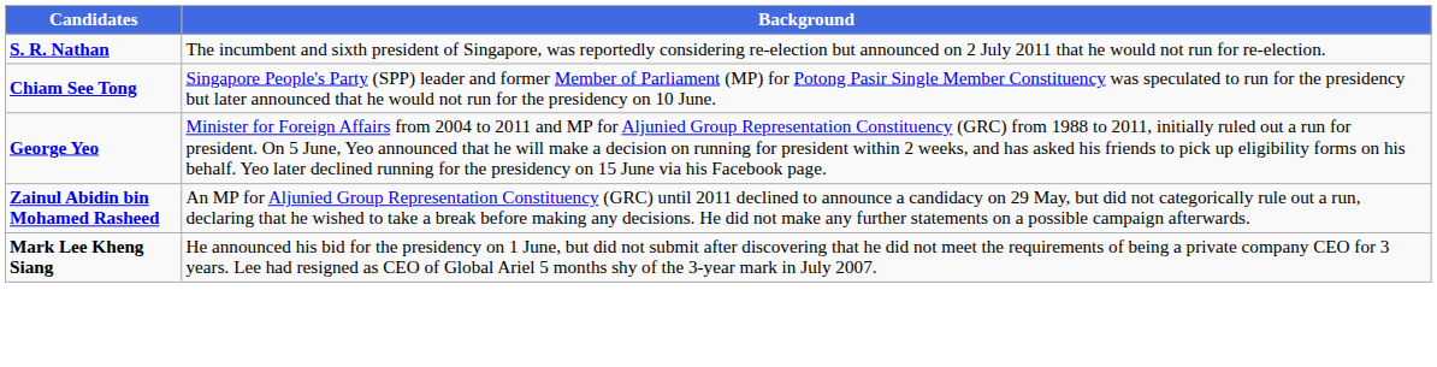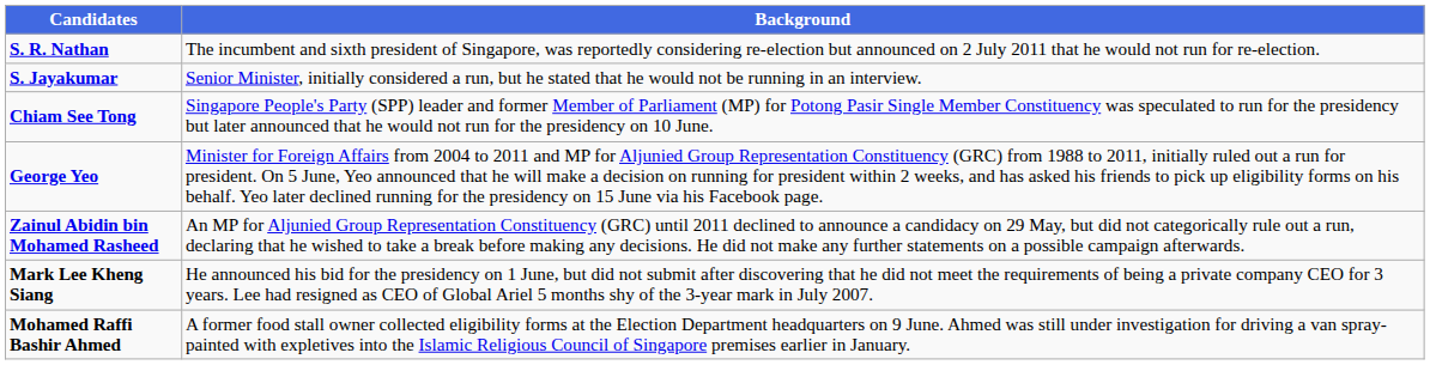 <table class="wikitable">
 <tr>
 <th style="background:RoyalBlue; color: white;">Candidates</th>
 <th style="background:RoyalBlue; color: white;">Background</th>
 </tr>
 <tr>
 <td><strong><a href='#'>S. R. Nathan</a></strong></td>
 <td>The incumbent and sixth president of Singapore, was reportedly considering re-election but announced on 2 July 2011 that he would not run for re-election.</td>
+</tr>
+<tr>
+<td><strong><a href='#'>S. Jayakumar</a></strong></td>
+<td><a href='#'>Senior Minister</a>, initially considered a run, but he stated that he would not be running in an interview.</td>
 </tr>
 <tr>
 <td><strong><a href='#'>Chiam See Tong</a></strong></td>
 <td><a href='#'>Singapore People's Party</a> (SPP) leader and former <a href='#'>Member of Parliament</a> (MP) for <a href='#'>Potong Pasir Single Member Constituency</a> was speculated to run for the presidency but later announced that he would not run for the presidency on 10 June.</td>
 </tr>
 <tr>
 <td><strong><a href='#'>George Yeo</a></strong></td>
 <td><a href='#'>Minister for Foreign Affairs</a> from 2004 to 2011 and MP for <a href='#'>Aljunied Group Representation Constituency</a> (GRC) from 1988 to 2011, initially ruled out a run for president. On 5 June, Yeo announced that he will make a decision on running for president within 2 weeks, and has asked his friends to pick up eligibility forms on his behalf. Yeo later declined running for the presidency on 15 June via his Facebook page.</td>
 </tr>
 <tr>
 <td><strong><a href='#'>Zainul Abidin bin Mohamed Rasheed</a></strong></td>
 <td>An MP for <a href='#'>Aljunied Group Representation Constituency</a> (GRC) until 2011 declined to announce a candidacy on 29 May, but did not categorically rule out a run, declaring that he wished to take a break before making any decisions. He did not make any further statements on a possible campaign afterwards.</td>
 </tr>
 <tr>
 <td><strong>Mark Lee Kheng Siang</strong></td>
 <td>He announced his bid for the presidency on 1 June, but did not submit after discovering that he did not meet the requirements of being a private company CEO for 3 years. Lee had resigned as CEO of Global Ariel 5 months shy of the 3-year mark in July 2007.</td>
 </tr>
+<tr>
+<td><strong>Mohamed Raffi Bashir Ahmed</strong></td>
+<td>A former food stall owner collected eligibility forms at the Election Department headquarters on 9 June. Ahmed was still under investigation for driving a van spray-painted with expletives into the <a href='#'>Islamic Religious Council of Singapore</a> premises earlier in January.</td>
+</tr>
 </table>
